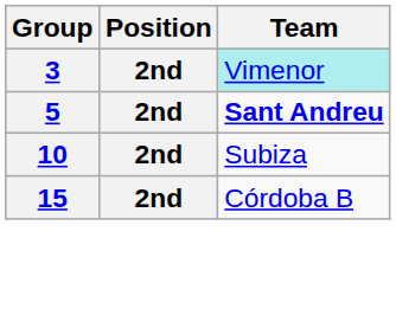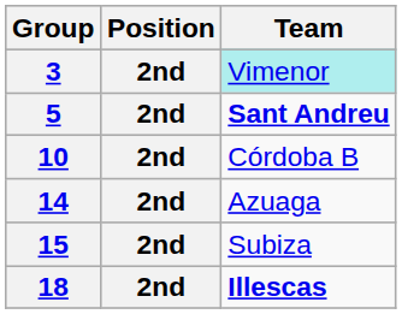 <table class="wikitable" style="font-size:90%">
 <tr>
 <th>Group</th>
 <th>Position</th>
 <th>Team</th>
 </tr>
 <tr>
 <th><a href='#'>3</a></th>
 <th>2nd</th>
 <td style="background: paleturquoise;"><a href='#'>Vimenor</a></td>
 </tr>
 <tr>
 <th><a href='#'>5</a></th>
 <th>2nd</th>
 <td><strong><a href='#'>Sant Andreu</a></strong></td>
 </tr>
 <tr>
 <th><a href='#'>10</a></th>
 <th>2nd</th>
-<td><a href='#'>Subiza</a></td>
+<td><a href='#'>Córdoba B</a></td>
+</tr>
+<tr>
+<th><a href='#'>14</a></th>
+<th>2nd</th>
+<td><a href='#'>Azuaga</a></td>
 </tr>
 <tr>
 <th><a href='#'>15</a></th>
 <th>2nd</th>
-<td><a href='#'>Córdoba B</a></td>
+<td><a href='#'>Subiza</a></td>
+</tr>
+<tr>
+<th><a href='#'>18</a></th>
+<th>2nd</th>
+<td><strong><a href='#'>Illescas</a></strong></td>
 </tr>
 </table>
